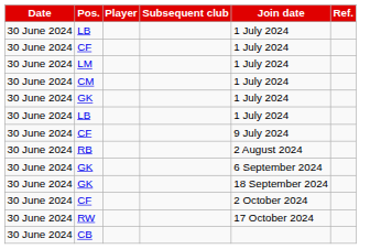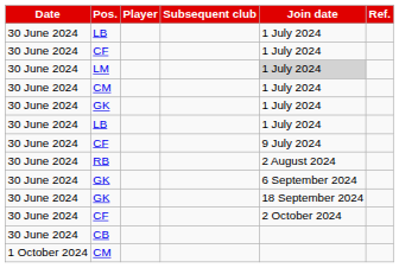 <table class="wikitable plainrowheaders sortable">
 <tr>
 <th style="color:#ffffff; background:#E00000;">Date</th>
 <th style="color:#ffffff; background:#E00000;">Pos.</th>
 <th style="color:#ffffff; background:#E00000;">Player</th>
 <th style="color:#ffffff; background:#E00000;">Subsequent club</th>
 <th style="color:#ffffff; background:#E00000;">Join date</th>
 <th style="color:#ffffff; background:#E00000;">Ref.</th>
 </tr>
 <tr>
 <td>30 June 2024</td>
 <td><a href='#'>LB</a></td>
 <td></td>
 <td></td>
 <td>1 July 2024</td>
 <td></td>
 </tr>
 <tr>
 <td>30 June 2024</td>
 <td><a href='#'>CF</a></td>
 <td></td>
 <td></td>
 <td>1 July 2024</td>
 <td></td>
 </tr>
 <tr>
 <td>30 June 2024</td>
 <td><a href='#'>LM</a></td>
 <td></td>
 <td></td>
-<td>1 July 2024</td>
+<td style="background: lightgrey;">1 July 2024</td>
 <td></td>
 </tr>
 <tr>
 <td>30 June 2024</td>
 <td><a href='#'>CM</a></td>
 <td></td>
 <td></td>
 <td>1 July 2024</td>
 <td></td>
 </tr>
 <tr>
 <td>30 June 2024</td>
 <td><a href='#'>GK</a></td>
 <td></td>
 <td></td>
 <td>1 July 2024</td>
 <td></td>
 </tr>
 <tr>
 <td>30 June 2024</td>
 <td><a href='#'>LB</a></td>
 <td></td>
 <td></td>
 <td>1 July 2024</td>
 <td></td>
 </tr>
 <tr>
 <td>30 June 2024</td>
 <td><a href='#'>CF</a></td>
 <td></td>
 <td></td>
 <td>9 July 2024</td>
 <td></td>
 </tr>
 <tr>
 <td>30 June 2024</td>
 <td><a href='#'>RB</a></td>
 <td></td>
 <td></td>
 <td>2 August 2024</td>
 <td></td>
 </tr>
 <tr>
 <td>30 June 2024</td>
 <td><a href='#'>GK</a></td>
 <td></td>
 <td></td>
 <td>6 September 2024</td>
 <td></td>
 </tr>
 <tr>
 <td>30 June 2024</td>
 <td><a href='#'>GK</a></td>
 <td></td>
 <td></td>
 <td>18 September 2024</td>
 <td></td>
 </tr>
 <tr>
 <td>30 June 2024</td>
 <td><a href='#'>CF</a></td>
 <td></td>
 <td></td>
 <td>2 October 2024</td>
 <td></td>
 </tr>
 <tr>
 <td>30 June 2024</td>
-<td><a href='#'>RW</a></td>
-<td></td>
-<td></td>
-<td>17 October 2024</td>
-<td></td>
-</tr>
-<tr>
-<td>30 June 2024</td>
 <td><a href='#'>CB</a></td>
 <td></td>
 <td></td>
 <td></td>
 <td></td>
 </tr>
+<tr>
+<td>1 October 2024</td>
+<td><a href='#'>CM</a></td>
+<td></td>
+<td></td>
+<td></td>
+<td></td>
+</tr>
 </table>
